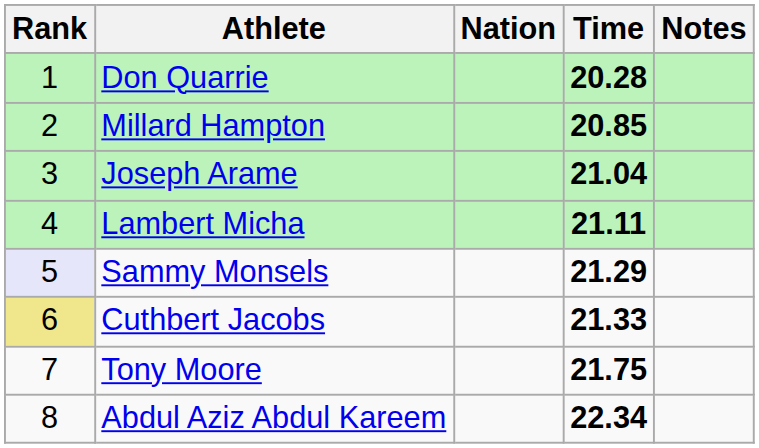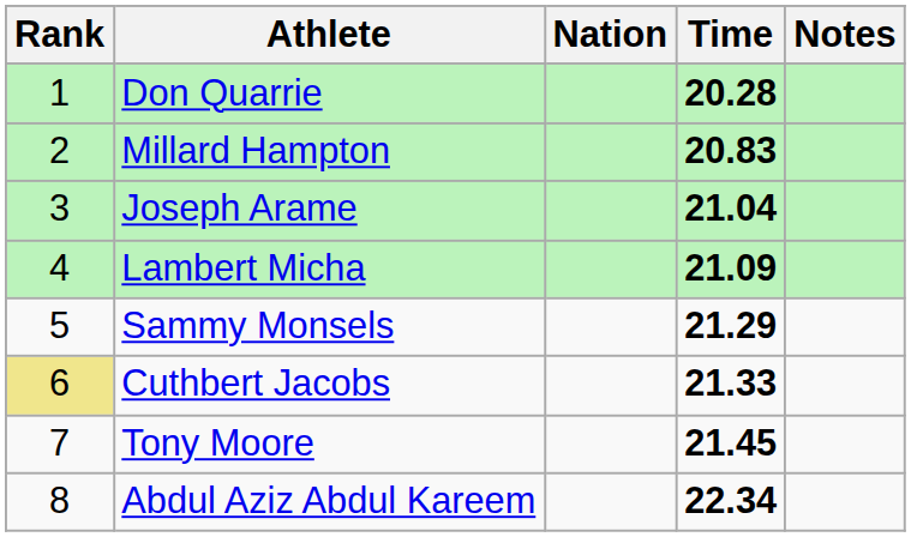 <table class="wikitable sortable" style="text-align:center">
 <tr>
 <th>Rank</th>
 <th>Athlete</th>
 <th>Nation</th>
 <th>Time</th>
 <th>Notes</th>
 </tr>
 <tr style="background:#bbf3bb;">
 <td>1</td>
 <td align=left><a href='#'>Don Quarrie</a></td>
 <td align=left></td>
 <td><strong>20.28</strong></td>
 <td></td>
 </tr>
 <tr style="background:#bbf3bb;">
 <td>2</td>
 <td align=left><a href='#'>Millard Hampton</a></td>
 <td align=left></td>
-<td><strong>20.85</strong></td>
+<td><strong>20.83</strong></td>
 <td></td>
 </tr>
 <tr style="background:#bbf3bb;">
 <td>3</td>
 <td align=left><a href='#'>Joseph Arame</a></td>
 <td align=left></td>
 <td><strong>21.04</strong></td>
 <td></td>
 </tr>
 <tr style="background:#bbf3bb;">
 <td>4</td>
 <td align=left><a href='#'>Lambert Micha</a></td>
 <td align=left></td>
-<td><strong>21.11</strong></td>
+<td><strong>21.09</strong></td>
 <td></td>
 </tr>
 <tr>
-<td style="background: lavender;">5</td>
+<td>5</td>
 <td align=left><a href='#'>Sammy Monsels</a></td>
 <td align=left></td>
 <td><strong>21.29</strong></td>
 <td></td>
 </tr>
 <tr>
 <td style="background: khaki;">6</td>
 <td align=left><a href='#'>Cuthbert Jacobs</a></td>
 <td align=left></td>
 <td><strong>21.33</strong></td>
 <td></td>
 </tr>
 <tr>
 <td>7</td>
 <td align=left><a href='#'>Tony Moore</a></td>
 <td align=left></td>
-<td><strong>21.75</strong></td>
+<td><strong>21.45</strong></td>
 <td></td>
 </tr>
 <tr>
 <td>8</td>
 <td align=left><a href='#'>Abdul Aziz Abdul Kareem</a></td>
 <td align=left></td>
 <td><strong>22.34</strong></td>
 <td></td>
 </tr>
 </table>
